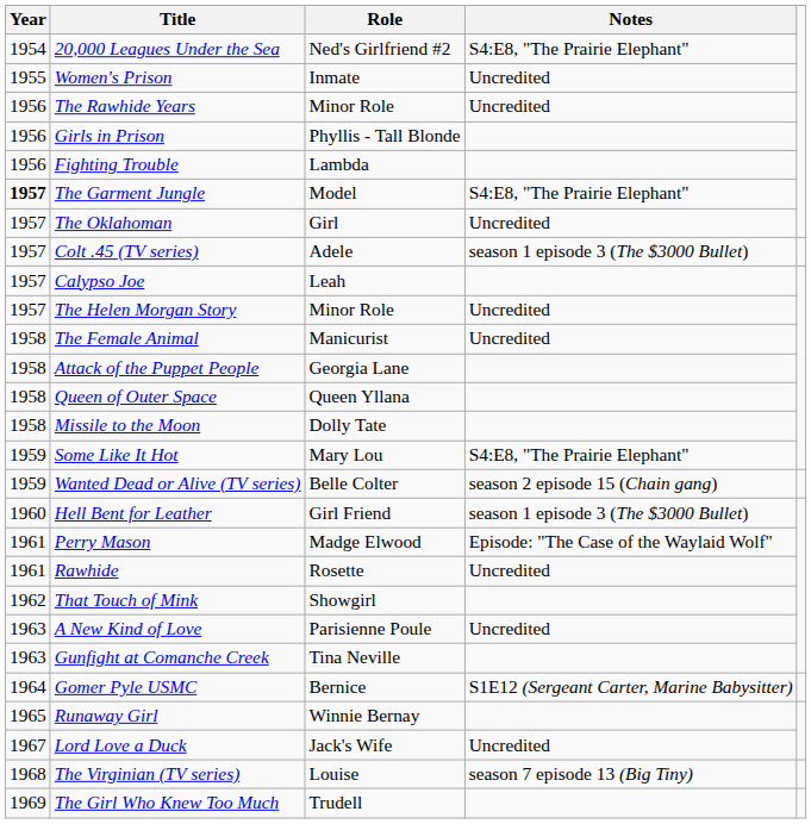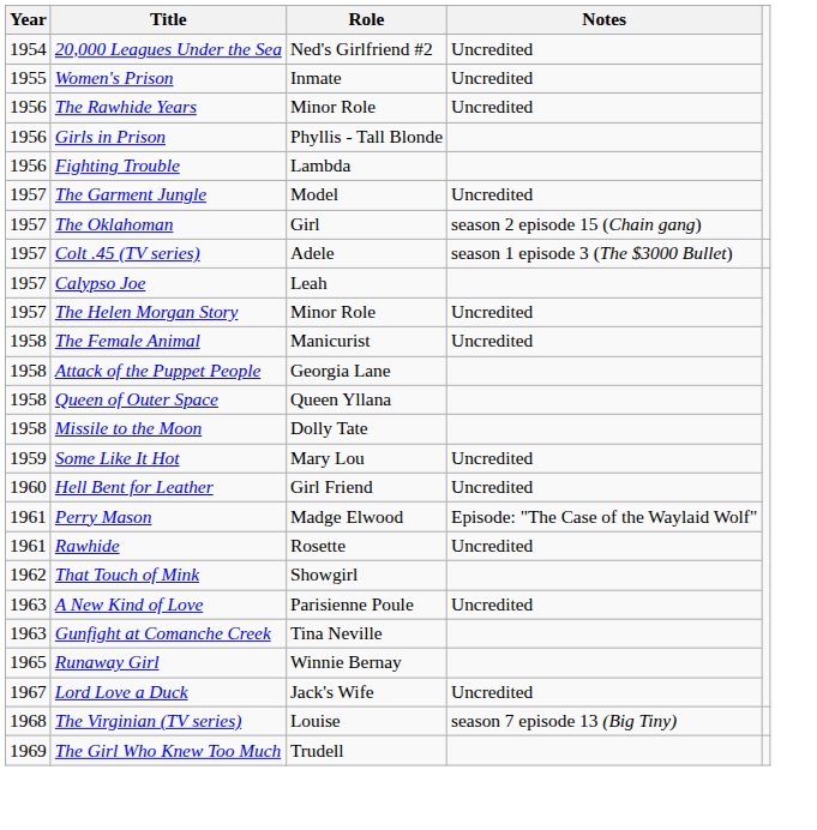 <table class="wikitable">
 <tr>
 <th>Year</th>
 <th>Title</th>
 <th>Role</th>
 <th>Notes</th>
 </tr>
 <tr>
 <td>1954</td>
 <td><em><a href='#'>20,000 Leagues Under the Sea</a></em></td>
 <td>Ned's Girlfriend #2</td>
-<td>S4:E8, "The Prairie Elephant"</td>
+<td>Uncredited</td>
 </tr>
 <tr>
 <td>1955</td>
 <td><em><a href='#'>Women's Prison</a></em></td>
 <td>Inmate</td>
 <td>Uncredited</td>
 </tr>
 <tr>
 <td>1956</td>
 <td><em><a href='#'>The Rawhide Years</a></em></td>
 <td>Minor Role</td>
 <td>Uncredited</td>
 </tr>
 <tr>
 <td>1956</td>
 <td><em><a href='#'>Girls in Prison</a></em></td>
 <td>Phyllis - Tall Blonde</td>
 <td></td>
 </tr>
 <tr>
 <td>1956</td>
 <td><em><a href='#'>Fighting Trouble</a></em></td>
 <td>Lambda</td>
 <td></td>
 </tr>
 <tr>
-<td><strong>1957</strong></td>
+<td>1957</td>
 <td><em><a href='#'>The Garment Jungle</a></em></td>
 <td>Model</td>
-<td>S4:E8, "The Prairie Elephant"</td>
+<td>Uncredited</td>
 </tr>
 <tr>
 <td>1957</td>
 <td><em><a href='#'>The Oklahoman</a></em></td>
 <td>Girl</td>
-<td>Uncredited</td>
+<td>season 2 episode 15 (<em>Chain gang</em>)</td>
 </tr>
 <tr>
 <td>1957</td>
 <td><em><a href='#'>Colt .45 (TV series)</a></em></td>
 <td>Adele</td>
 <td>season 1 episode 3 (<em>The $3000 Bullet</em>)</td>
 <td></td>
 </tr>
 <tr>
 <td>1957</td>
 <td><em><a href='#'>Calypso Joe</a></em></td>
 <td>Leah</td>
 <td></td>
 </tr>
 <tr>
 <td>1957</td>
 <td><em><a href='#'>The Helen Morgan Story</a></em></td>
 <td>Minor Role</td>
 <td>Uncredited</td>
 </tr>
 <tr>
 <td>1958</td>
 <td><em><a href='#'>The Female Animal</a></em></td>
 <td>Manicurist</td>
 <td>Uncredited</td>
 </tr>
 <tr>
 <td>1958</td>
 <td><em><a href='#'>Attack of the Puppet People</a></em></td>
 <td>Georgia Lane</td>
 <td></td>
 </tr>
 <tr>
 <td>1958</td>
 <td><em><a href='#'>Queen of Outer Space</a></em></td>
 <td>Queen Yllana</td>
 <td></td>
 </tr>
 <tr>
 <td>1958</td>
 <td><em><a href='#'>Missile to the Moon</a></em></td>
 <td>Dolly Tate</td>
 <td></td>
 </tr>
 <tr>
 <td>1959</td>
 <td><em><a href='#'>Some Like It Hot</a></em></td>
 <td>Mary Lou</td>
-<td>S4:E8, "The Prairie Elephant"</td>
-</tr>
-<tr>
-<td>1959</td>
-<td><em><a href='#'>Wanted Dead or Alive (TV series)</a></em></td>
-<td>Belle Colter</td>
-<td>season 2 episode 15 (<em>Chain gang</em>)</td>
-<td></td>
+<td>Uncredited</td>
 </tr>
 <tr>
 <td>1960</td>
 <td><em><a href='#'>Hell Bent for Leather</a></em></td>
 <td>Girl Friend</td>
-<td>season 1 episode 3 (<em>The $3000 Bullet</em>)</td>
+<td>Uncredited</td>
 </tr>
 <tr>
 <td>1961</td>
 <td><em><a href='#'>Perry Mason</a></em></td>
 <td>Madge Elwood</td>
 <td>Episode: "The Case of the Waylaid Wolf"</td>
 </tr>
 <tr>
 <td>1961</td>
 <td><em><a href='#'>Rawhide</a></em></td>
 <td>Rosette</td>
 <td>Uncredited</td>
 </tr>
 <tr>
 <td>1962</td>
 <td><em><a href='#'>That Touch of Mink</a></em></td>
 <td>Showgirl</td>
 <td></td>
 </tr>
 <tr>
 <td>1963</td>
 <td><em><a href='#'>A New Kind of Love</a></em></td>
 <td>Parisienne Poule</td>
 <td>Uncredited</td>
 </tr>
 <tr>
 <td>1963</td>
 <td><em><a href='#'>Gunfight at Comanche Creek</a></em></td>
 <td>Tina Neville</td>
 <td></td>
 </tr>
 <tr>
-<td>1964</td>
-<td><em><a href='#'>Gomer Pyle USMC</a></em></td>
-<td>Bernice</td>
-<td>S1E12 <em>(Sergeant Carter, Marine Babysitter)</em></td>
-<td></td>
-</tr>
-<tr>
 <td>1965</td>
 <td><em><a href='#'>Runaway Girl</a></em></td>
 <td>Winnie Bernay</td>
 <td></td>
 </tr>
 <tr>
 <td>1967</td>
 <td><em><a href='#'>Lord Love a Duck</a></em></td>
 <td>Jack's Wife</td>
 <td>Uncredited</td>
 </tr>
 <tr>
 <td>1968</td>
 <td><em><a href='#'>The Virginian (TV series)</a></em></td>
 <td>Louise</td>
 <td>season 7 episode 13 <em>(Big Tiny)</em></td>
 <td></td>
 </tr>
 <tr>
 <td>1969</td>
 <td><em><a href='#'>The Girl Who Knew Too Much</a></em></td>
 <td>Trudell</td>
 <td></td>
 </tr>
 </table>
